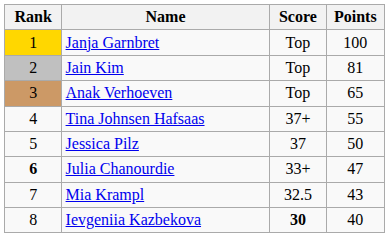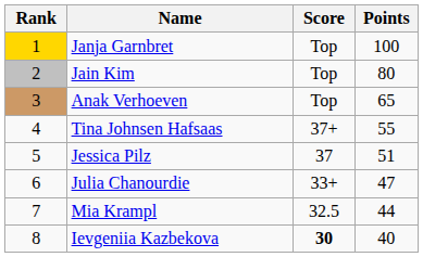 <table class="wikitable">
 <tr>
 <th width = "50">Rank</th>
 <th width = "200">Name</th>
 <th width = "50">Score</th>
 <th width = "50">Points</th>
 </tr>
 <tr>
 <td align="center" style="background: gold">1</td>
 <td> <a href='#'>Janja Garnbret</a></td>
 <td align="center">Top</td>
 <td align="center">100</td>
 </tr>
 <tr>
 <td align="center" style="background: silver">2</td>
 <td> <a href='#'>Jain Kim</a></td>
 <td align="center">Top</td>
-<td align="center">81</td>
+<td align="center">80</td>
 </tr>
 <tr>
 <td align="center" style="background: #cc9966">3</td>
 <td> <a href='#'>Anak Verhoeven</a></td>
 <td align="center">Top</td>
 <td align="center">65</td>
 </tr>
 <tr>
 <td align="center">4</td>
 <td> <a href='#'>Tina Johnsen Hafsaas</a></td>
 <td align="center">37+</td>
 <td align="center">55</td>
 </tr>
 <tr>
 <td align="center">5</td>
 <td> <a href='#'>Jessica Pilz</a></td>
 <td align="center">37</td>
-<td align="center">50</td>
+<td align="center">51</td>
 </tr>
 <tr>
-<td align="center"><strong>6</strong></td>
+<td align="center">6</td>
 <td> <a href='#'>Julia Chanourdie</a></td>
 <td align="center">33+</td>
 <td align="center">47</td>
 </tr>
 <tr>
 <td align="center">7</td>
 <td> <a href='#'>Mia Krampl</a></td>
 <td align="center">32.5</td>
-<td align="center">43</td>
+<td align="center">44</td>
 </tr>
 <tr>
 <td align="center">8</td>
 <td> <a href='#'>Ievgeniia Kazbekova</a></td>
 <td align="center"><strong>30</strong></td>
 <td align="center">40</td>
 </tr>
 <tr>
 </tr>
 </table>
